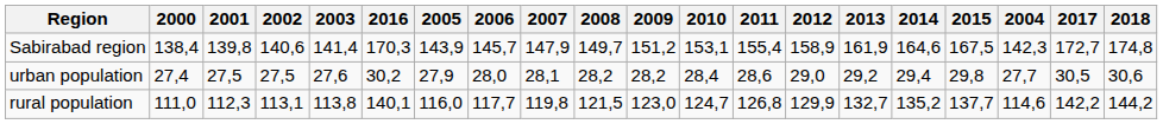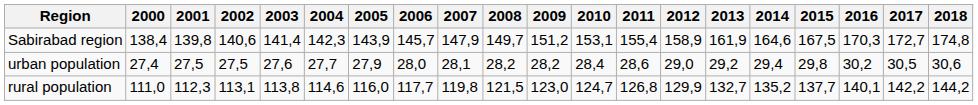 <table class="wikitable">
 <tr>
 <th>Region</th>
 <th>2000</th>
 <th>2001</th>
 <th>2002</th>
 <th>2003</th>
-<th>2016</th>
+<th>2004</th>
 <th>2005</th>
 <th>2006</th>
 <th>2007</th>
 <th>2008</th>
 <th>2009</th>
 <th>2010</th>
 <th>2011</th>
 <th>2012</th>
 <th>2013</th>
 <th>2014</th>
 <th>2015</th>
-<th>2004</th>
+<th>2016</th>
 <th>2017</th>
 <th>2018</th>
 </tr>
 <tr>
 <td>Sabirabad region</td>
 <td>138,4</td>
 <td>139,8</td>
 <td>140,6</td>
 <td>141,4</td>
-<td>170,3</td>
+<td>142,3</td>
 <td>143,9</td>
 <td>145,7</td>
 <td>147,9</td>
 <td>149,7</td>
 <td>151,2</td>
 <td>153,1</td>
 <td>155,4</td>
 <td>158,9</td>
 <td>161,9</td>
 <td>164,6</td>
 <td>167,5</td>
-<td>142,3</td>
+<td>170,3</td>
 <td>172,7</td>
 <td>174,8</td>
 </tr>
 <tr>
 <td>urban population</td>
 <td>27,4</td>
 <td>27,5</td>
 <td>27,5</td>
 <td>27,6</td>
-<td>30,2</td>
+<td>27,7</td>
 <td>27,9</td>
 <td>28,0</td>
 <td>28,1</td>
 <td>28,2</td>
 <td>28,2</td>
 <td>28,4</td>
 <td>28,6</td>
 <td>29,0</td>
 <td>29,2</td>
 <td>29,4</td>
 <td>29,8</td>
-<td>27,7</td>
+<td>30,2</td>
 <td>30,5</td>
 <td>30,6</td>
 </tr>
 <tr>
 <td>rural population</td>
 <td>111,0</td>
 <td>112,3</td>
 <td>113,1</td>
 <td>113,8</td>
-<td>140,1</td>
+<td>114,6</td>
 <td>116,0</td>
 <td>117,7</td>
 <td>119,8</td>
 <td>121,5</td>
 <td>123,0</td>
 <td>124,7</td>
 <td>126,8</td>
 <td>129,9</td>
 <td>132,7</td>
 <td>135,2</td>
 <td>137,7</td>
-<td>114,6</td>
+<td>140,1</td>
 <td>142,2</td>
 <td>144,2<br></td>
 </tr>
 </table>
